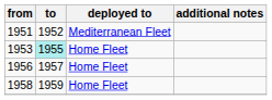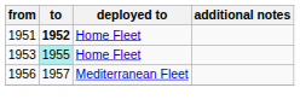 <table class="wikitable">
 <tr>
 <th>from</th>
 <th>to</th>
 <th>deployed to</th>
 <th>additional notes</th>
 </tr>
 <tr>
 <td>1951</td>
-<td>1952</td>
-<td><a href='#'>Mediterranean Fleet</a></td>
+<td><strong>1952</strong></td>
+<td><a href='#'>Home Fleet</a></td>
 <td></td>
 </tr>
 <tr>
 <td>1953</td>
 <td style="background: paleturquoise;">1955</td>
 <td><a href='#'>Home Fleet</a></td>
 <td></td>
 </tr>
 <tr>
 <td>1956</td>
 <td>1957</td>
-<td><a href='#'>Home Fleet</a></td>
-<td></td>
-</tr>
-<tr>
-<td>1958</td>
-<td>1959</td>
-<td><a href='#'>Home Fleet</a></td>
+<td><a href='#'>Mediterranean Fleet</a></td>
 <td></td>
 </tr>
 <tr>
 </tr>
 </table>
